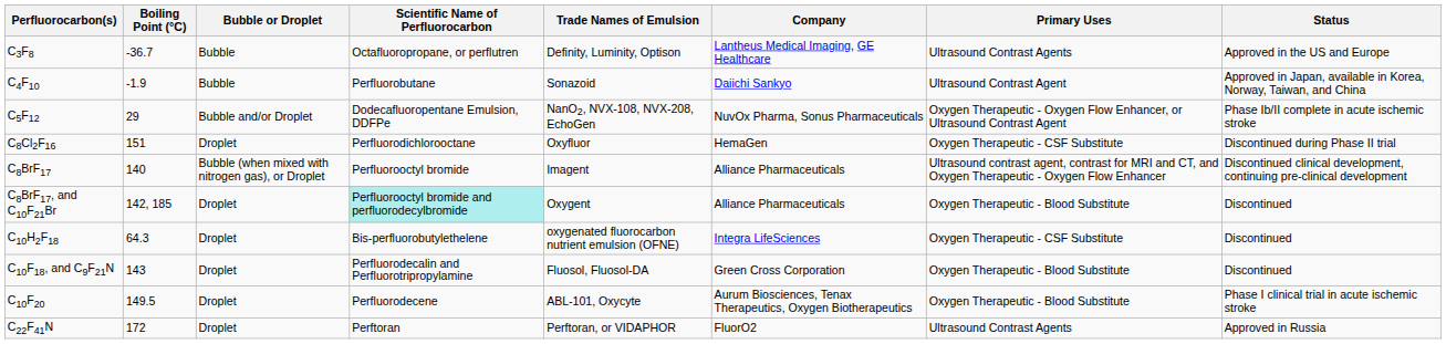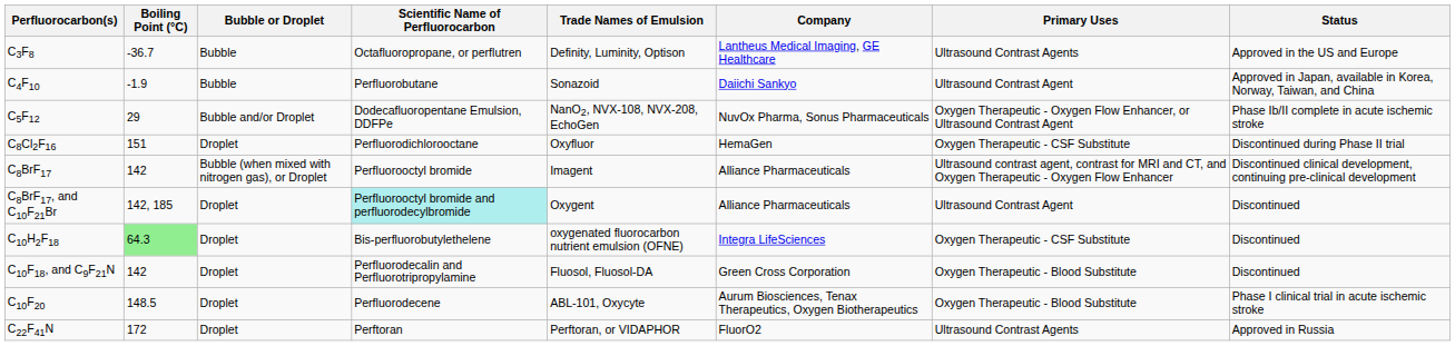 <table class="wikitable">
 <tr>
 <th>Perfluorocarbon(s)</th>
 <th>Boiling Point (°C)</th>
 <th>Bubble or Droplet</th>
 <th>Scientific Name of Perfluorocarbon</th>
 <th>Trade Names of Emulsion</th>
 <th>Company</th>
 <th>Primary Uses</th>
 <th>Status</th>
 </tr>
 <tr>
 <td>C<sub>3</sub>F<sub>8</sub></td>
 <td>-36.7</td>
 <td>Bubble</td>
 <td>Octafluoropropane, or perflutren</td>
 <td>Definity, Luminity, Optison</td>
 <td><a href='#'>Lantheus Medical Imaging</a>, <a href='#'>GE Healthcare</a></td>
 <td>Ultrasound Contrast Agents</td>
 <td>Approved in the US and Europe</td>
 </tr>
 <tr>
 <td>C<sub>4</sub>F<sub>10</sub></td>
 <td>-1.9</td>
 <td>Bubble</td>
 <td>Perfluorobutane</td>
 <td>Sonazoid</td>
 <td><a href='#'>Daiichi Sankyo</a></td>
 <td>Ultrasound Contrast Agent</td>
 <td>Approved in Japan, available in Korea, Norway, Taiwan, and China</td>
 </tr>
 <tr>
 <td>C<sub>5</sub>F<sub>12</sub></td>
 <td>29</td>
 <td>Bubble and/or Droplet</td>
 <td>Dodecafluoropentane Emulsion, DDFPe</td>
 <td>NanO<sub>2</sub>, NVX-108, NVX-208, EchoGen</td>
 <td>NuvOx Pharma, Sonus Pharmaceuticals</td>
 <td>Oxygen Therapeutic - Oxygen Flow Enhancer, or Ultrasound Contrast Agent</td>
 <td>Phase Ib/II complete in acute ischemic stroke</td>
 </tr>
 <tr>
 <td>C<sub>8</sub>Cl<sub>2</sub>F<sub>16</sub></td>
 <td>151</td>
 <td>Droplet</td>
 <td>Perfluorodichlorooctane</td>
 <td>Oxyfluor</td>
 <td>HemaGen</td>
 <td>Oxygen Therapeutic - CSF Substitute</td>
 <td>Discontinued during Phase II trial</td>
 </tr>
 <tr>
 <td>C<sub>8</sub>BrF<sub>17</sub></td>
-<td>140</td>
+<td>142</td>
 <td>Bubble (when mixed with nitrogen gas), or Droplet</td>
 <td>Perfluorooctyl bromide</td>
 <td>Imagent</td>
 <td>Alliance Pharmaceuticals</td>
 <td>Ultrasound contrast agent, contrast for MRI and CT, and Oxygen Therapeutic - Oxygen Flow Enhancer</td>
 <td>Discontinued clinical development, continuing pre-clinical development</td>
 </tr>
 <tr>
 <td>C<sub>8</sub>BrF<sub>17</sub>, and C<sub>10</sub>F<sub>21</sub>Br</td>
 <td>142, 185</td>
 <td>Droplet</td>
 <td style="background: paleturquoise;">Perfluorooctyl bromide and perfluorodecylbromide</td>
 <td>Oxygent</td>
 <td>Alliance Pharmaceuticals</td>
-<td>Oxygen Therapeutic - Blood Substitute</td>
+<td>Ultrasound Contrast Agent</td>
 <td>Discontinued</td>
 </tr>
 <tr>
 <td>C<sub>10</sub>H<sub>2</sub>F<sub>18</sub></td>
-<td>64.3</td>
+<td style="background: lightgreen;">64.3</td>
 <td>Droplet</td>
 <td>Bis-perfluorobutylethelene</td>
 <td>oxygenated fluorocarbon nutrient emulsion (OFNE)</td>
 <td><a href='#'>Integra LifeSciences</a></td>
 <td>Oxygen Therapeutic - CSF Substitute</td>
 <td>Discontinued</td>
 </tr>
 <tr>
 <td>C<sub>10</sub>F<sub>18</sub>, and C<sub>9</sub>F<sub>21</sub>N</td>
-<td>143</td>
+<td>142</td>
 <td>Droplet</td>
 <td>Perfluorodecalin and Perfluorotripropylamine</td>
 <td>Fluosol, Fluosol-DA</td>
 <td>Green Cross Corporation</td>
 <td>Oxygen Therapeutic - Blood Substitute</td>
 <td>Discontinued</td>
 </tr>
 <tr>
 <td>C<sub>10</sub>F<sub>20</sub></td>
-<td>149.5</td>
+<td>148.5</td>
 <td>Droplet</td>
 <td>Perfluorodecene</td>
 <td>ABL-101, Oxycyte</td>
 <td>Aurum Biosciences, Tenax Therapeutics, Oxygen Biotherapeutics</td>
 <td>Oxygen Therapeutic - Blood Substitute</td>
 <td>Phase I clinical trial in acute ischemic stroke</td>
 </tr>
 <tr>
 <td>C<sub>22</sub>F<sub>41</sub>N</td>
 <td>172</td>
 <td>Droplet</td>
 <td>Perftoran</td>
 <td>Perftoran, or VIDAPHOR</td>
 <td>FluorO2</td>
 <td>Ultrasound Contrast Agents</td>
 <td>Approved in Russia</td>
 </tr>
 </table>
